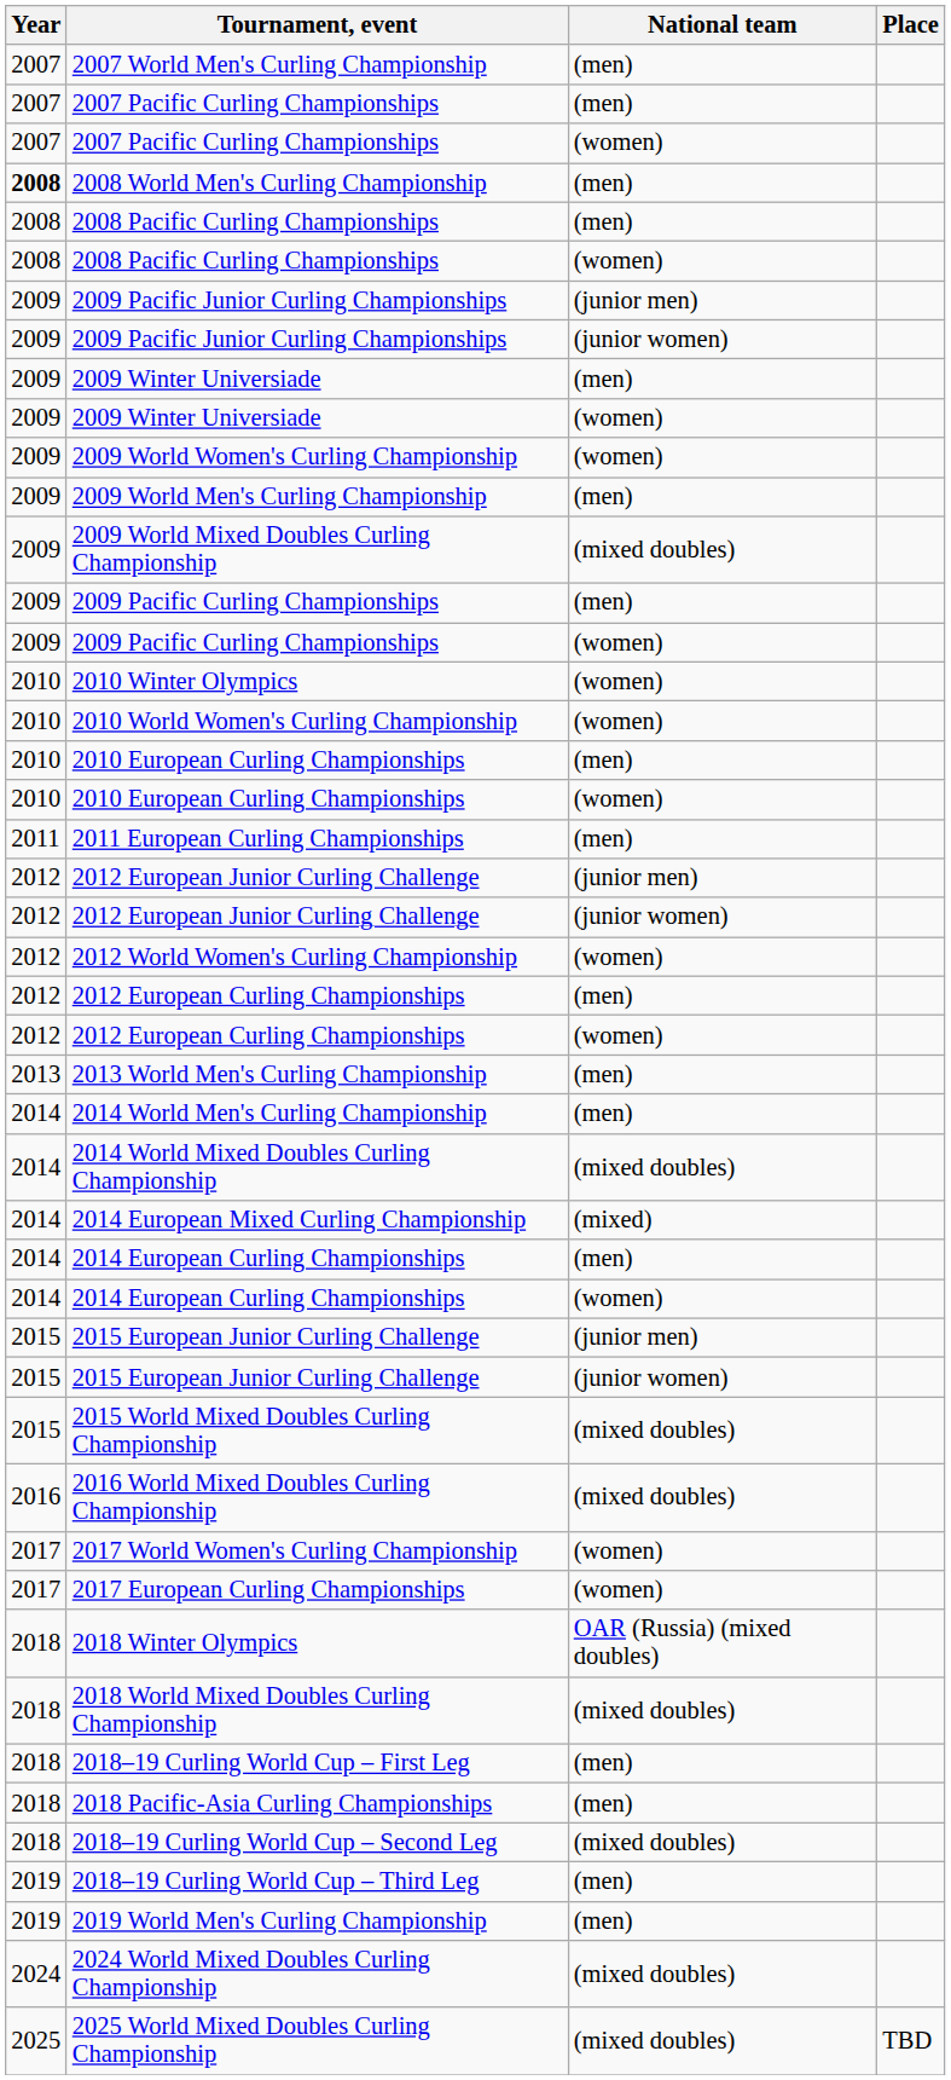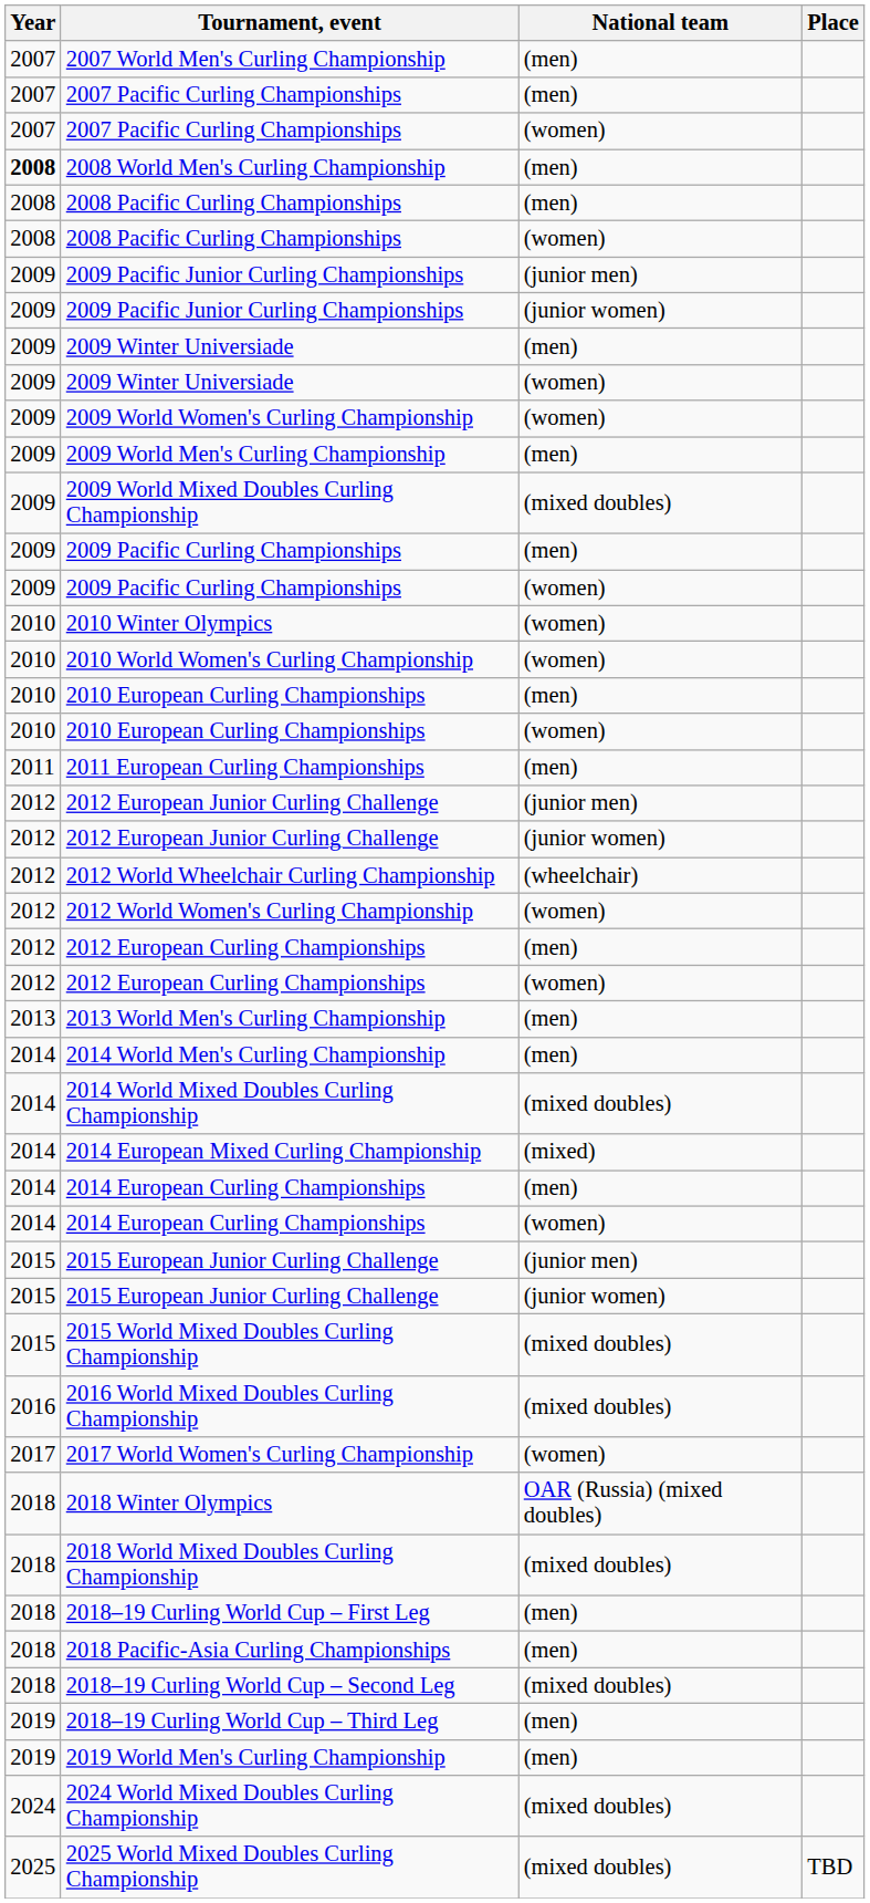 <table class="wikitable">
 <tr>
 <th scope="col">Year</th>
 <th scope="col">Tournament, event</th>
 <th scope="col">National team</th>
 <th scope="col">Place</th>
 </tr>
 <tr>
 <td>2007</td>
 <td><a href='#'>2007 World Men's Curling Championship</a></td>
 <td> (men)</td>
 <td></td>
 </tr>
 <tr>
 <td>2007</td>
 <td><a href='#'>2007 Pacific Curling Championships</a></td>
 <td> (men)</td>
 <td></td>
 </tr>
 <tr>
 <td>2007</td>
 <td><a href='#'>2007 Pacific Curling Championships</a></td>
 <td> (women)</td>
 <td></td>
 </tr>
 <tr>
 <td><strong>2008</strong></td>
 <td><a href='#'>2008 World Men's Curling Championship</a></td>
 <td> (men)</td>
 <td></td>
 </tr>
 <tr>
 <td>2008</td>
 <td><a href='#'>2008 Pacific Curling Championships</a></td>
 <td> (men)</td>
 <td></td>
 </tr>
 <tr>
 <td>2008</td>
 <td><a href='#'>2008 Pacific Curling Championships</a></td>
 <td> (women)</td>
 <td></td>
 </tr>
 <tr>
 <td>2009</td>
 <td><a href='#'>2009 Pacific Junior Curling Championships</a></td>
 <td> (junior men)</td>
 <td></td>
 </tr>
 <tr>
 <td>2009</td>
 <td><a href='#'>2009 Pacific Junior Curling Championships</a></td>
 <td> (junior women)</td>
 <td></td>
 </tr>
 <tr>
 <td>2009</td>
 <td><a href='#'>2009 Winter Universiade</a></td>
 <td> (men)</td>
 <td></td>
 </tr>
 <tr>
 <td>2009</td>
 <td><a href='#'>2009 Winter Universiade</a></td>
 <td> (women)</td>
 <td></td>
 </tr>
 <tr>
 <td>2009</td>
 <td><a href='#'>2009 World Women's Curling Championship</a></td>
 <td> (women)</td>
 <td></td>
 </tr>
 <tr>
 <td>2009</td>
 <td><a href='#'>2009 World Men's Curling Championship</a></td>
 <td> (men)</td>
 <td></td>
 </tr>
 <tr>
 <td>2009</td>
 <td><a href='#'>2009 World Mixed Doubles Curling Championship</a></td>
 <td> (mixed doubles)</td>
 <td></td>
 </tr>
 <tr>
 <td>2009</td>
 <td><a href='#'>2009 Pacific Curling Championships</a></td>
 <td> (men)</td>
 <td></td>
 </tr>
 <tr>
 <td>2009</td>
 <td><a href='#'>2009 Pacific Curling Championships</a></td>
 <td> (women)</td>
 <td></td>
 </tr>
 <tr>
 <td>2010</td>
 <td><a href='#'>2010 Winter Olympics</a></td>
 <td> (women)</td>
 <td></td>
 </tr>
 <tr>
 <td>2010</td>
 <td><a href='#'>2010 World Women's Curling Championship</a></td>
 <td> (women)</td>
 <td></td>
 </tr>
 <tr>
 <td>2010</td>
 <td><a href='#'>2010 European Curling Championships</a></td>
 <td> (men)</td>
 <td></td>
 </tr>
 <tr>
 <td>2010</td>
 <td><a href='#'>2010 European Curling Championships</a></td>
 <td> (women)</td>
 <td></td>
 </tr>
 <tr>
 <td>2011</td>
 <td><a href='#'>2011 European Curling Championships</a></td>
 <td> (men)</td>
 <td></td>
 </tr>
 <tr>
 <td>2012</td>
 <td><a href='#'>2012 European Junior Curling Challenge</a></td>
 <td> (junior men)</td>
 <td></td>
 </tr>
 <tr>
 <td>2012</td>
 <td><a href='#'>2012 European Junior Curling Challenge</a></td>
 <td> (junior women)</td>
 <td></td>
 </tr>
 <tr>
 <td>2012</td>
+<td><a href='#'>2012 World Wheelchair Curling Championship</a></td>
+<td> (wheelchair)</td>
+<td></td>
+</tr>
+<tr>
+<td>2012</td>
 <td><a href='#'>2012 World Women's Curling Championship</a></td>
 <td> (women)</td>
 <td></td>
 </tr>
 <tr>
 <td>2012</td>
 <td><a href='#'>2012 European Curling Championships</a></td>
 <td> (men)</td>
 <td></td>
 </tr>
 <tr>
 <td>2012</td>
 <td><a href='#'>2012 European Curling Championships</a></td>
 <td> (women)</td>
 <td></td>
 </tr>
 <tr>
 <td>2013</td>
 <td><a href='#'>2013 World Men's Curling Championship</a></td>
 <td> (men)</td>
 <td></td>
 </tr>
 <tr>
 <td>2014</td>
 <td><a href='#'>2014 World Men's Curling Championship</a></td>
 <td> (men)</td>
 <td></td>
 </tr>
 <tr>
 <td>2014</td>
 <td><a href='#'>2014 World Mixed Doubles Curling Championship</a></td>
 <td> (mixed doubles)</td>
 <td></td>
 </tr>
 <tr>
 <td>2014</td>
 <td><a href='#'>2014 European Mixed Curling Championship</a></td>
 <td> (mixed)</td>
 <td></td>
 </tr>
 <tr>
 <td>2014</td>
 <td><a href='#'>2014 European Curling Championships</a></td>
 <td> (men)</td>
 <td></td>
 </tr>
 <tr>
 <td>2014</td>
 <td><a href='#'>2014 European Curling Championships</a></td>
 <td> (women)</td>
 <td></td>
 </tr>
 <tr>
 <td>2015</td>
 <td><a href='#'>2015 European Junior Curling Challenge</a></td>
 <td> (junior men)</td>
 <td></td>
 </tr>
 <tr>
 <td>2015</td>
 <td><a href='#'>2015 European Junior Curling Challenge</a></td>
 <td> (junior women)</td>
 <td></td>
 </tr>
 <tr>
 <td>2015</td>
 <td><a href='#'>2015 World Mixed Doubles Curling Championship</a></td>
 <td> (mixed doubles)</td>
 <td></td>
 </tr>
 <tr>
 <td>2016</td>
 <td><a href='#'>2016 World Mixed Doubles Curling Championship</a></td>
 <td> (mixed doubles)</td>
 <td></td>
 </tr>
 <tr>
 <td>2017</td>
 <td><a href='#'>2017 World Women's Curling Championship</a></td>
 <td> (women)</td>
 <td></td>
 </tr>
 <tr>
-<td>2017</td>
-<td><a href='#'>2017 European Curling Championships</a></td>
-<td> (women)</td>
-<td></td>
-</tr>
-<tr>
 <td>2018</td>
 <td><a href='#'>2018 Winter Olympics</a></td>
 <td><a href='#'>OAR</a> (Russia) (mixed doubles)</td>
 <td></td>
 </tr>
 <tr>
 <td>2018</td>
 <td><a href='#'>2018 World Mixed Doubles Curling Championship</a></td>
 <td> (mixed doubles)</td>
 <td></td>
 </tr>
 <tr>
 <td>2018</td>
 <td><a href='#'>2018–19 Curling World Cup – First Leg</a></td>
 <td> (men)</td>
 <td></td>
 </tr>
 <tr>
 <td>2018</td>
 <td><a href='#'>2018 Pacific-Asia Curling Championships</a></td>
 <td> (men)</td>
 <td></td>
 </tr>
 <tr>
 <td>2018</td>
 <td><a href='#'>2018–19 Curling World Cup – Second Leg</a></td>
 <td> (mixed doubles)</td>
 <td></td>
 </tr>
 <tr>
 <td>2019</td>
 <td><a href='#'>2018–19 Curling World Cup – Third Leg</a></td>
 <td> (men)</td>
 <td></td>
 </tr>
 <tr>
 <td>2019</td>
 <td><a href='#'>2019 World Men's Curling Championship</a></td>
 <td> (men)</td>
 <td></td>
 </tr>
 <tr>
 <td>2024</td>
 <td><a href='#'>2024 World Mixed Doubles Curling Championship</a></td>
 <td> (mixed doubles)</td>
 <td></td>
 </tr>
 <tr>
 <td>2025</td>
 <td><a href='#'>2025 World Mixed Doubles Curling Championship</a></td>
 <td> (mixed doubles)</td>
 <td>TBD</td>
 </tr>
 </table>
